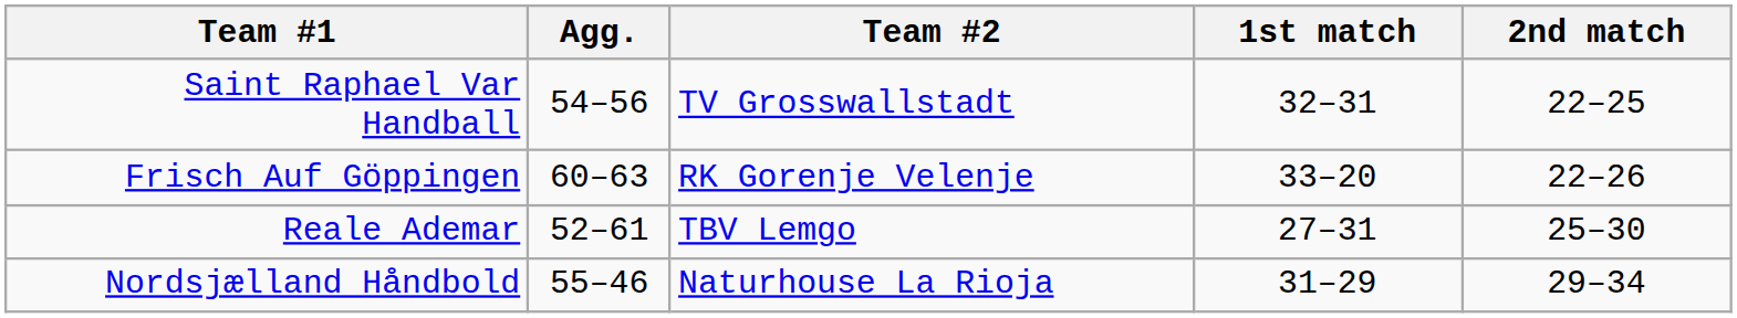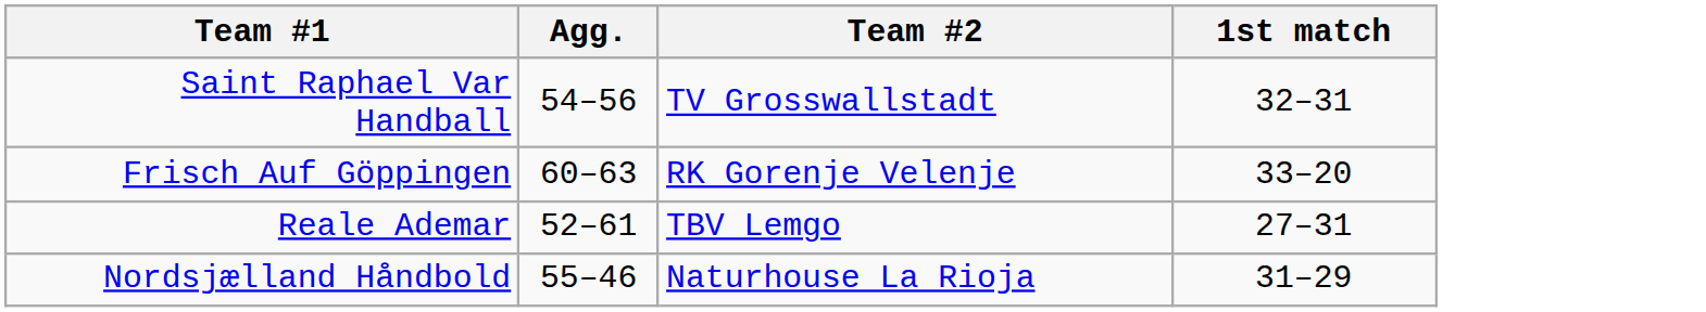 <table class=wikitable style="text-align:center">
 <tr>
 <th width=200>Team #1</th>
 <th width=50>Agg.</th>
 <th width=200>Team #2</th>
 <th width=100>1st match</th>
-<th width=100>2nd match</th>
 </tr>
 <tr>
 <td align=right><a href='#'>Saint Raphael Var Handball</a></td>
 <td>54–56</td>
 <td align=left><a href='#'>TV Grosswallstadt</a></td>
 <td>32–31</td>
-<td>22–25</td>
 </tr>
 <tr>
 <td align=right><a href='#'>Frisch Auf Göppingen</a></td>
 <td>60–63</td>
 <td align=left><a href='#'>RK Gorenje Velenje</a></td>
 <td>33–20</td>
-<td>22–26</td>
 </tr>
 <tr>
 <td align=right><a href='#'>Reale Ademar</a></td>
 <td>52–61</td>
 <td align=left><a href='#'>TBV Lemgo</a></td>
 <td>27–31</td>
-<td>25–30</td>
 </tr>
 <tr>
 <td align=right><a href='#'>Nordsjælland Håndbold</a></td>
 <td>55–46</td>
 <td align=left><a href='#'>Naturhouse La Rioja</a></td>
 <td>31–29</td>
-<td>29–34</td>
 </tr>
 </table>
